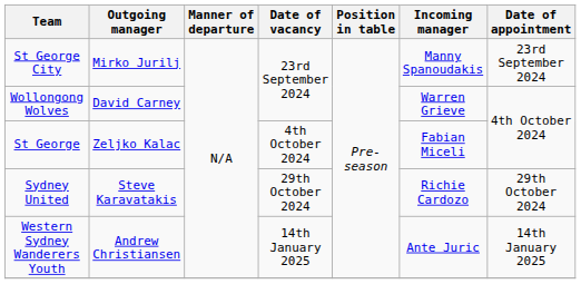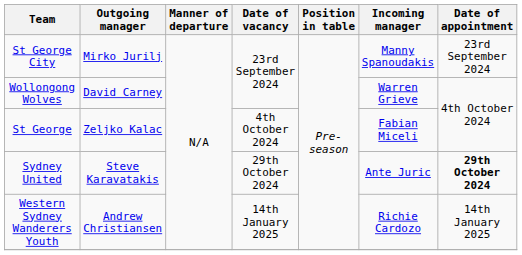 <table class="wikitable" style="text-align:center">
 <tr>
 <th>Team</th>
 <th>Outgoing manager</th>
 <th>Manner of departure</th>
 <th>Date of vacancy</th>
 <th>Position in table</th>
 <th>Incoming manager</th>
 <th>Date of appointment</th>
 </tr>
 <tr>
 <td><a href='#'>St George City</a></td>
 <td><a href='#'>Mirko Jurilj</a></td>
 <td rowspan='5'>N/A</td>
 <td rowspan='2'>23rd September 2024</td>
 <td rowspan='5'><em>Pre-season</em></td>
 <td><a href='#'>Manny Spanoudakis</a></td>
 <td>23rd September 2024</td>
 </tr>
 <tr>
 <td><a href='#'>Wollongong Wolves</a></td>
 <td><a href='#'>David Carney</a></td>
 <td><a href='#'>Warren Grieve</a></td>
 <td rowspan='2'>4th October 2024</td>
 </tr>
 <tr>
 <td><a href='#'>St George</a></td>
 <td><a href='#'>Zeljko Kalac</a></td>
 <td>4th October 2024</td>
 <td><a href='#'>Fabian Miceli</a></td>
 </tr>
 <tr>
 <td><a href='#'>Sydney United</a></td>
 <td><a href='#'>Steve Karavatakis</a></td>
 <td>29th October 2024</td>
-<td><a href='#'>Richie Cardozo</a></td>
-<td>29th October 2024</td>
+<td><a href='#'>Ante Juric</a></td>
+<td><strong>29th October 2024</strong></td>
 </tr>
 <tr>
 <td><a href='#'>Western Sydney Wanderers Youth</a></td>
 <td><a href='#'>Andrew Christiansen</a></td>
 <td>14th January 2025</td>
-<td><a href='#'>Ante Juric</a></td>
+<td><a href='#'>Richie Cardozo</a></td>
 <td>14th January 2025</td>
 </tr>
 <tr>
 </tr>
 </table>
